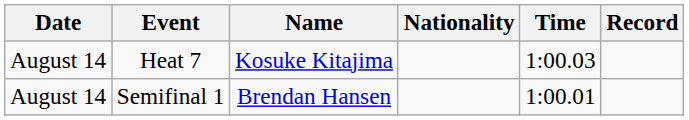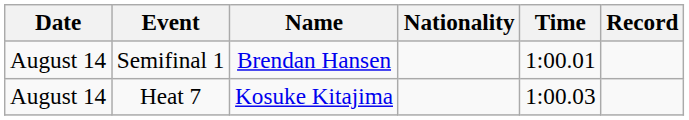 <table class=wikitable style=text-align:center>
 <tr>
 <th>Date</th>
 <th>Event</th>
 <th>Name</th>
 <th>Nationality</th>
 <th>Time</th>
 <th>Record</th>
 </tr>
 <tr>
 <td>August 14</td>
+<td>Semifinal 1</td>
+<td><a href='#'>Brendan Hansen</a></td>
+<td align=left></td>
+<td>1:00.01</td>
+<td></td>
+</tr>
+<tr>
+<td>August 14</td>
 <td>Heat 7</td>
 <td><a href='#'>Kosuke Kitajima</a></td>
 <td align=left></td>
 <td>1:00.03</td>
 <td></td>
 </tr>
-<tr>
-<td>August 14</td>
-<td>Semifinal 1</td>
-<td><a href='#'>Brendan Hansen</a></td>
-<td align=left></td>
-<td>1:00.01</td>
-<td></td>
-</tr>
 </table>
